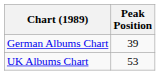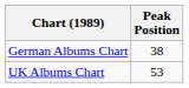 <table class="wikitable sortable" style="text-align:center;">
 <tr>
 <th>Chart (1989)</th>
 <th>Peak<br>Position</th>
 </tr>
 <tr>
 <td align="left"><a href='#'>German Albums Chart</a></td>
-<td>39</td>
+<td>38</td>
 </tr>
 <tr>
 <td align="left"><a href='#'>UK Albums Chart</a></td>
 <td>53</td>
 </tr>
 </table>
